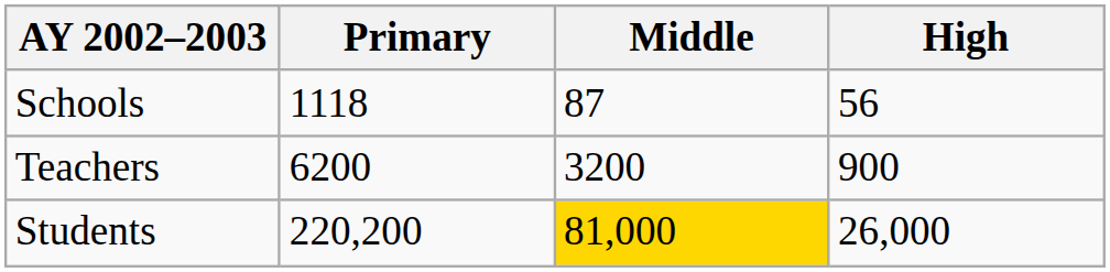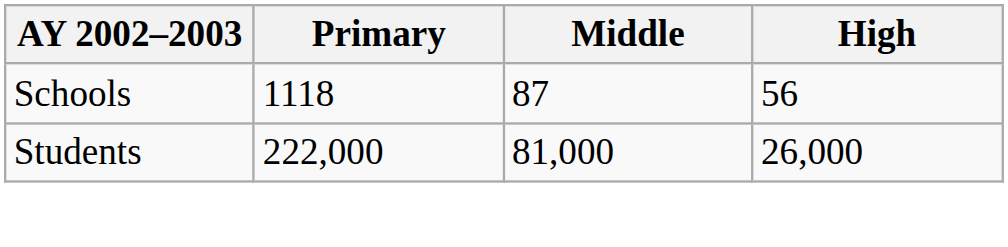 <table class="wikitable">
 <tr>
 <th width="100">AY 2002–2003</th>
 <th width="100">Primary</th>
 <th width="100">Middle</th>
 <th width="100">High</th>
 </tr>
 <tr>
 <td>Schools</td>
 <td>1118</td>
 <td>87</td>
 <td>56</td>
 </tr>
 <tr>
-<td>Teachers</td>
-<td>6200</td>
-<td>3200</td>
-<td>900</td>
-</tr>
-<tr>
 <td>Students</td>
-<td>220,200</td>
-<td style="background: gold;">81,000</td>
+<td>222,000</td>
+<td>81,000</td>
 <td>26,000</td>
 </tr>
 </table>
